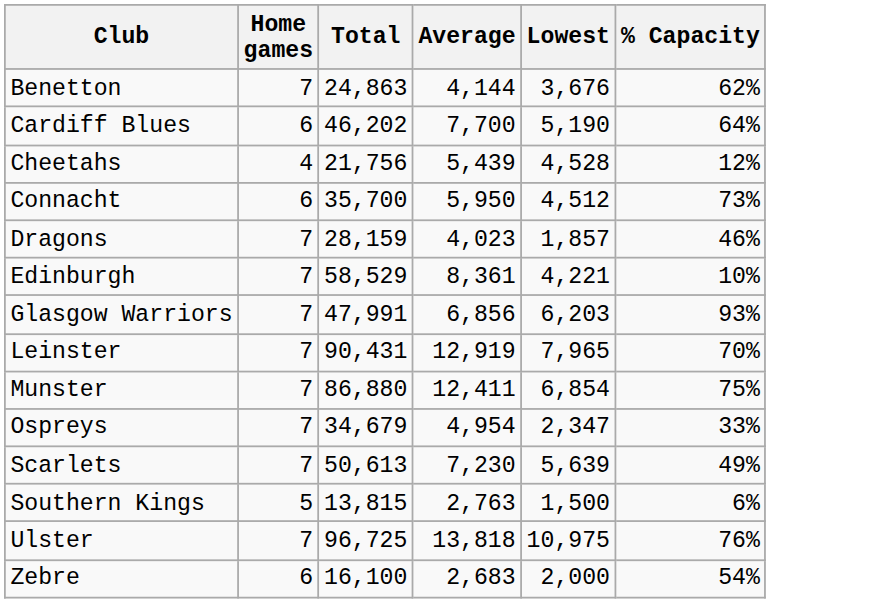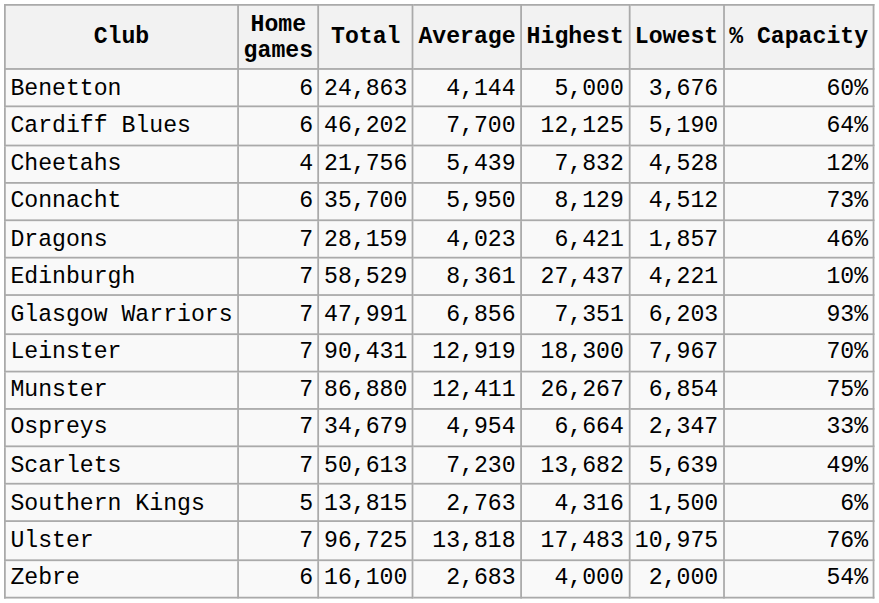 <table class="wikitable sortable" style="text-align:right">
 <tr>
 <th>Club</th>
 <th>Home<br>games</th>
 <th>Total</th>
 <th>Average</th>
+<th>Highest</th>
 <th>Lowest</th>
 <th>% Capacity</th>
 </tr>
 <tr>
 <td style="text-align:left"> Benetton</td>
-<td>7</td>
+<td>6</td>
 <td>24,863</td>
 <td>4,144</td>
+<td>5,000</td>
 <td>3,676</td>
-<td>62%</td>
+<td>60%</td>
 </tr>
 <tr>
 <td style="text-align:left"> Cardiff Blues</td>
 <td>6</td>
 <td>46,202</td>
 <td>7,700</td>
+<td>12,125</td>
 <td>5,190</td>
 <td>64%</td>
 </tr>
 <tr>
 <td style="text-align:left"> Cheetahs</td>
 <td>4</td>
 <td>21,756</td>
 <td>5,439</td>
+<td>7,832</td>
 <td>4,528</td>
 <td>12%</td>
 </tr>
 <tr>
 <td style="text-align:left"> Connacht</td>
 <td>6</td>
 <td>35,700</td>
 <td>5,950</td>
+<td>8,129</td>
 <td>4,512</td>
 <td>73%</td>
 </tr>
 <tr>
 <td style="text-align:left"> Dragons</td>
 <td>7</td>
 <td>28,159</td>
 <td>4,023</td>
+<td>6,421</td>
 <td>1,857</td>
 <td>46%</td>
 </tr>
 <tr>
 <td style="text-align:left"> Edinburgh</td>
 <td>7</td>
 <td>58,529</td>
 <td>8,361</td>
+<td>27,437</td>
 <td>4,221</td>
 <td>10%</td>
 </tr>
 <tr>
 <td style="text-align:left"> Glasgow Warriors</td>
 <td>7</td>
 <td>47,991</td>
 <td>6,856</td>
+<td>7,351</td>
 <td>6,203</td>
 <td>93%</td>
 </tr>
 <tr>
 <td style="text-align:left"> Leinster</td>
 <td>7</td>
 <td>90,431</td>
 <td>12,919</td>
-<td>7,965</td>
+<td>18,300</td>
+<td>7,967</td>
 <td>70%</td>
 </tr>
 <tr>
 <td style="text-align:left"> Munster</td>
 <td>7</td>
 <td>86,880</td>
 <td>12,411</td>
+<td>26,267</td>
 <td>6,854</td>
 <td>75% </td>
 </tr>
 <tr>
 <td style="text-align:left"> Ospreys</td>
 <td>7</td>
 <td>34,679</td>
 <td>4,954</td>
+<td>6,664</td>
 <td>2,347</td>
 <td>33% </td>
 </tr>
 <tr>
 <td style="text-align:left"> Scarlets</td>
 <td>7</td>
 <td>50,613</td>
 <td>7,230</td>
+<td>13,682</td>
 <td>5,639</td>
 <td>49%</td>
 </tr>
 <tr>
 <td style="text-align:left"> Southern Kings</td>
 <td>5</td>
 <td>13,815</td>
 <td>2,763</td>
+<td>4,316</td>
 <td>1,500</td>
 <td>6%</td>
 </tr>
 <tr>
 <td style="text-align:left"> Ulster</td>
 <td>7</td>
 <td>96,725</td>
 <td>13,818</td>
+<td>17,483</td>
 <td>10,975</td>
 <td>76%</td>
 </tr>
 <tr>
 <td style="text-align:left"> Zebre</td>
 <td>6</td>
 <td>16,100</td>
 <td>2,683</td>
+<td>4,000</td>
 <td>2,000</td>
 <td>54%</td>
 </tr>
 </table>
